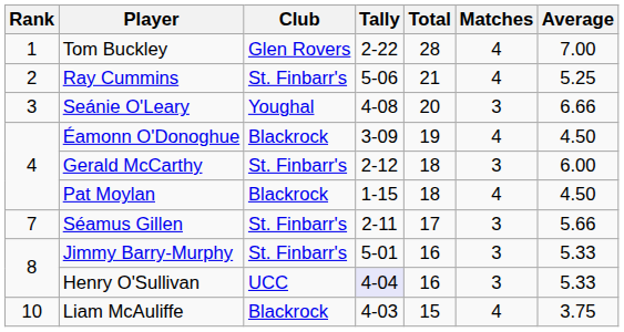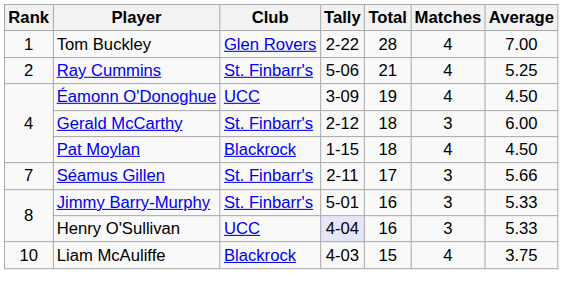 <table class="wikitable">
 <tr>
 <th>Rank</th>
 <th>Player</th>
 <th>Club</th>
 <th>Tally</th>
 <th>Total</th>
 <th>Matches</th>
 <th>Average</th>
 </tr>
 <tr>
 <td rowspan=1 align=center>1</td>
 <td>Tom Buckley</td>
 <td><a href='#'>Glen Rovers</a></td>
 <td align=center>2-22</td>
 <td align=center>28</td>
 <td align=center>4</td>
 <td align=center>7.00</td>
 </tr>
 <tr>
 <td rowspan=1 align=center>2</td>
 <td><a href='#'>Ray Cummins</a></td>
 <td><a href='#'>St. Finbarr's</a></td>
 <td align=center>5-06</td>
 <td align=center>21</td>
 <td align=center>4</td>
 <td align=center>5.25</td>
 </tr>
 <tr>
-<td rowspan=1 align=center>3</td>
-<td><a href='#'>Seánie O'Leary</a></td>
-<td><a href='#'>Youghal</a></td>
-<td align=center>4-08</td>
-<td align=center>20</td>
-<td align=center>3</td>
-<td align=center>6.66</td>
-</tr>
-<tr>
 <td rowspan=3 align=center>4</td>
 <td><a href='#'>Éamonn O'Donoghue</a></td>
-<td><a href='#'>Blackrock</a></td>
+<td><a href='#'>UCC</a></td>
 <td align=center>3-09</td>
 <td align=center>19</td>
 <td align=center>4</td>
 <td align=center>4.50</td>
 </tr>
 <tr>
 <td><a href='#'>Gerald McCarthy</a></td>
 <td><a href='#'>St. Finbarr's</a></td>
 <td align=center>2-12</td>
 <td align=center>18</td>
 <td align=center>3</td>
 <td align=center>6.00</td>
 </tr>
 <tr>
 <td><a href='#'>Pat Moylan</a></td>
 <td><a href='#'>Blackrock</a></td>
 <td align=center>1-15</td>
 <td align=center>18</td>
 <td align=center>4</td>
 <td align=center>4.50</td>
 </tr>
 <tr>
 <td rowspan=1 align=center>7</td>
 <td><a href='#'>Séamus Gillen</a></td>
 <td><a href='#'>St. Finbarr's</a></td>
 <td align=center>2-11</td>
 <td align=center>17</td>
 <td align=center>3</td>
 <td align=center>5.66</td>
 </tr>
 <tr>
 <td rowspan=2 align=center>8</td>
 <td><a href='#'>Jimmy Barry-Murphy</a></td>
 <td><a href='#'>St. Finbarr's</a></td>
 <td align=center>5-01</td>
 <td align=center>16</td>
 <td align=center>3</td>
 <td align=center>5.33</td>
 </tr>
 <tr>
 <td>Henry O'Sullivan</td>
 <td><a href='#'>UCC</a></td>
 <td align=center style="background: lavender;">4-04</td>
 <td align=center>16</td>
 <td align=center>3</td>
 <td align=center>5.33</td>
 </tr>
 <tr>
 <td rowspan=1 align=center>10</td>
 <td>Liam McAuliffe</td>
 <td><a href='#'>Blackrock</a></td>
 <td align=center>4-03</td>
 <td align=center>15</td>
 <td align=center>4</td>
 <td align=center>3.75</td>
 </tr>
 </table>
